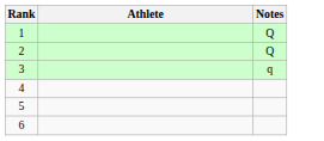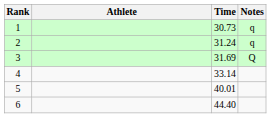 <table class="wikitable" style="text-align:center">
 <tr>
 <th>Rank</th>
 <th Style="width:18em">Athlete</th>
+<th>Time</th>
 <th>Notes</th>
 </tr>
 <tr style="background:#cfc">
 <td>1</td>
 <td style="text-align:left"></td>
-<td>Q</td>
+<td>30.73</td>
+<td>q</td>
 </tr>
 <tr style="background:#cfc">
 <td>2</td>
 <td style="text-align:left"></td>
-<td>Q</td>
+<td>31.24</td>
+<td>q</td>
 </tr>
 <tr style="background:#cfc">
 <td>3</td>
 <td style="text-align:left"></td>
-<td>q</td>
+<td>31.69</td>
+<td>Q</td>
 </tr>
 <tr>
 <td>4</td>
 <td style="text-align:left"></td>
+<td>33.14</td>
 <td></td>
 </tr>
 <tr>
 <td>5</td>
 <td style="text-align:left"></td>
+<td>40.01</td>
 <td></td>
 </tr>
 <tr>
 <td>6</td>
 <td style="text-align:left"></td>
+<td>44.40</td>
 <td></td>
 </tr>
 </table>
